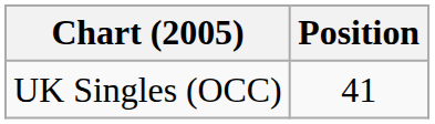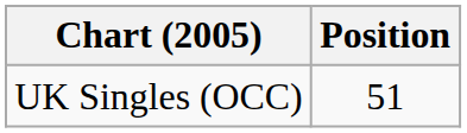 <table class="wikitable sortable">
 <tr>
 <th>Chart (2005)</th>
 <th>Position</th>
 </tr>
 <tr>
 <td>UK Singles (OCC)</td>
-<td style="text-align:center;">41</td>
+<td style="text-align:center;">51</td>
 </tr>
 </table>
